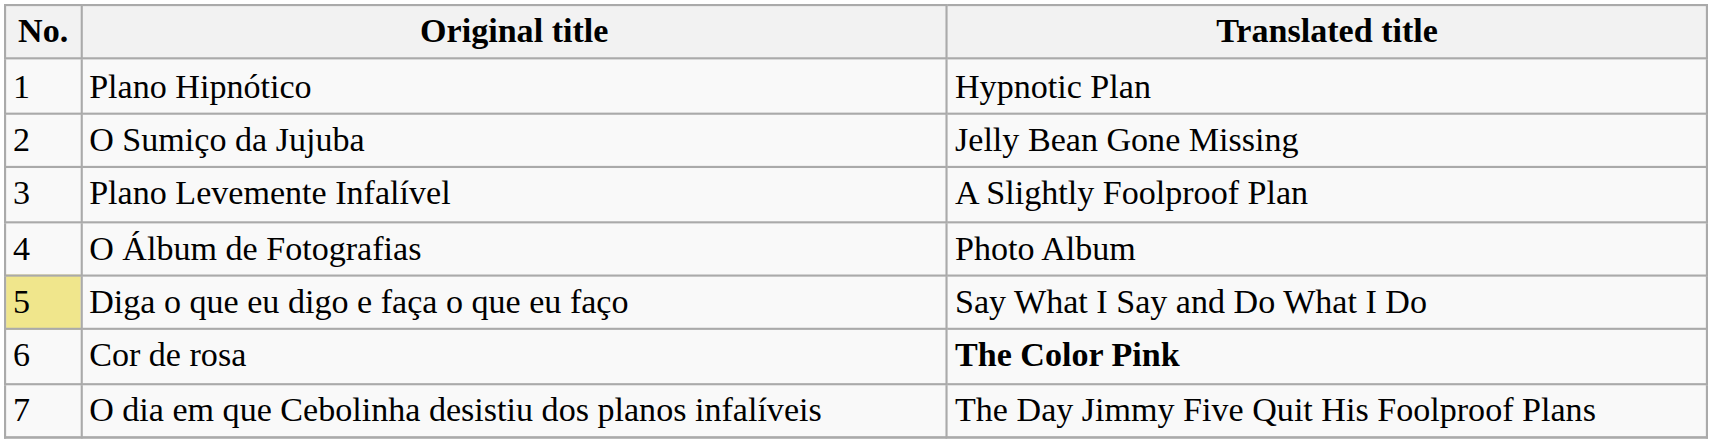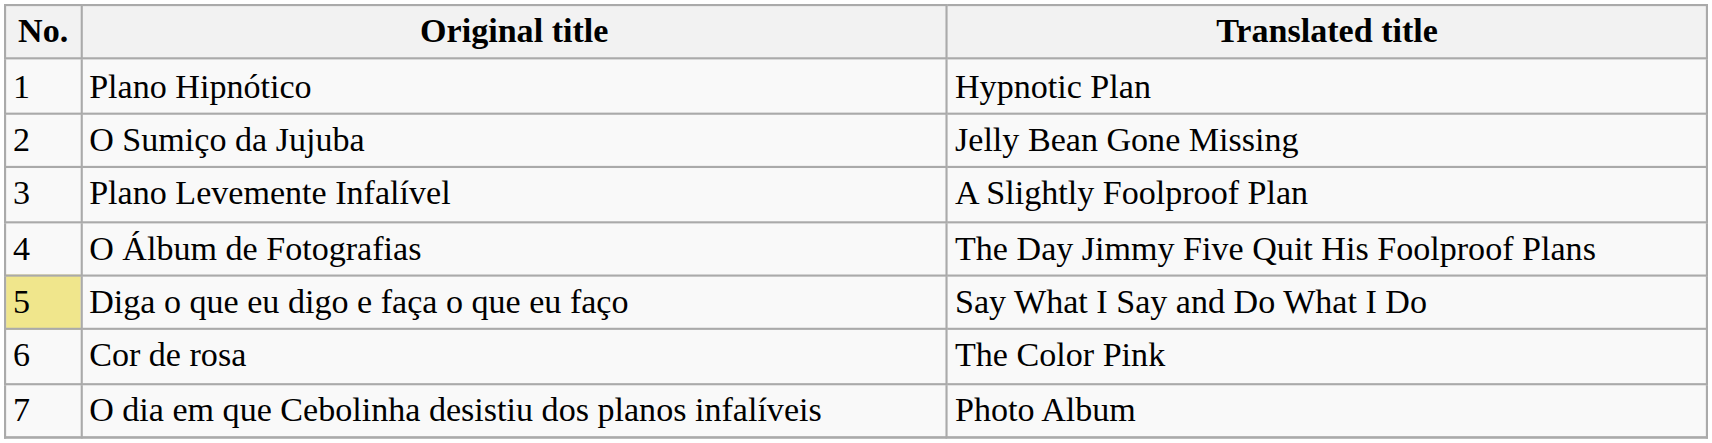 <table class=wikitable width=800>
 <tr>
 <th>No.</th>
 <th>Original title</th>
 <th>Translated title</th>
 </tr>
 <tr>
 <td>1</td>
 <td>Plano Hipnótico</td>
 <td>Hypnotic Plan</td>
 </tr>
 <tr>
 <td>2</td>
 <td>O Sumiço da Jujuba</td>
 <td>Jelly Bean Gone Missing</td>
 </tr>
 <tr>
 <td>3</td>
 <td>Plano Levemente Infalível</td>
 <td>A Slightly Foolproof Plan</td>
 </tr>
 <tr>
 <td>4</td>
 <td>O Álbum de Fotografias</td>
-<td>Photo Album</td>
+<td>The Day Jimmy Five Quit His Foolproof Plans</td>
 </tr>
 <tr>
 <td style="background: khaki;">5</td>
 <td>Diga o que eu digo e faça o que eu faço</td>
 <td>Say What I Say and Do What I Do</td>
 </tr>
 <tr>
 <td>6</td>
 <td>Cor de rosa</td>
-<td><strong>The Color Pink</strong></td>
+<td>The Color Pink</td>
 </tr>
 <tr>
 <td>7</td>
 <td>O dia em que Cebolinha desistiu dos planos infalíveis</td>
-<td>The Day Jimmy Five Quit His Foolproof Plans</td>
+<td>Photo Album</td>
 </tr>
 <tr>
 </tr>
 </table>
